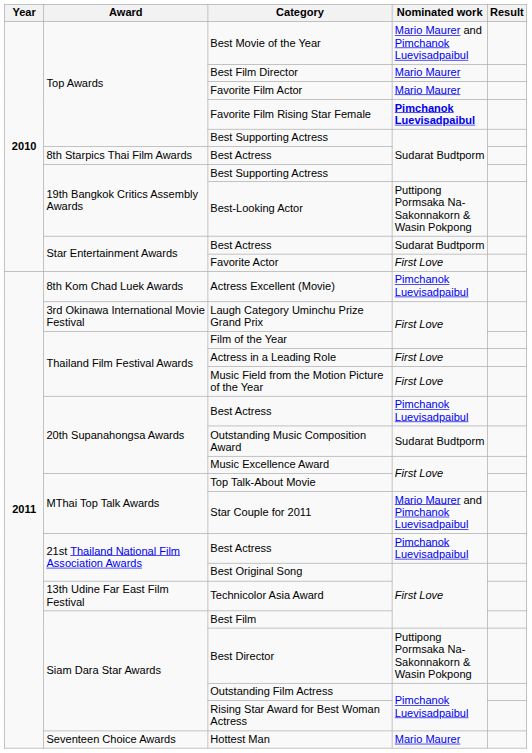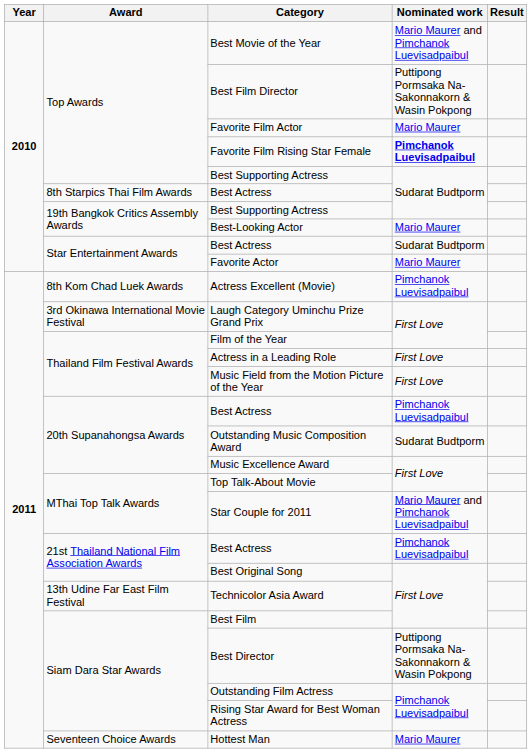 <table class="wikitable">
 <tr>
 <th style="width:50px;">Year</th>
 <th style="width:230px;">Award</th>
 <th style="width:260px;">Category</th>
 <th style="width:130px;">Nominated work</th>
 <th style="width:50px;">Result</th>
 </tr>
 <tr>
 <td rowspan="10" style="text-align:center"><strong>2010</strong></td>
 <td rowspan="5">Top Awards</td>
 <td>Best Movie of the Year</td>
 <td><a href='#'>Mario Maurer</a> and <a href='#'>Pimchanok Luevisadpaibul</a></td>
 <td></td>
 </tr>
 <tr>
 <td>Best Film Director</td>
-<td><a href='#'>Mario Maurer</a></td>
+<td>Puttipong Pormsaka Na-Sakonnakorn & Wasin Pokpong</td>
 <td></td>
 </tr>
 <tr>
 <td>Favorite Film Actor</td>
 <td><a href='#'>Mario Maurer</a></td>
 <td></td>
 </tr>
 <tr>
 <td>Favorite Film Rising Star Female</td>
 <td><strong><a href='#'>Pimchanok Luevisadpaibul</a></strong></td>
 <td></td>
 </tr>
 <tr>
 <td>Best Supporting Actress</td>
 <td rowspan="3">Sudarat Budtporm</td>
 <td></td>
 </tr>
 <tr>
 <td>8th Starpics Thai Film Awards</td>
 <td>Best Actress</td>
 <td></td>
 </tr>
 <tr>
 <td rowspan="2">19th Bangkok Critics Assembly Awards</td>
 <td>Best Supporting Actress</td>
 <td></td>
 </tr>
 <tr>
 <td>Best-Looking Actor</td>
-<td>Puttipong Pormsaka Na-Sakonnakorn & Wasin Pokpong</td>
+<td><a href='#'>Mario Maurer</a></td>
 <td></td>
 </tr>
 <tr>
 <td rowspan="2">Star Entertainment Awards</td>
 <td>Best Actress</td>
 <td>Sudarat Budtporm</td>
 <td></td>
 </tr>
 <tr>
 <td>Favorite Actor</td>
-<td><em>First Love</em></td>
+<td><a href='#'>Mario Maurer</a></td>
 <td></td>
 </tr>
 <tr>
 <td rowspan="18" style="text-align:center"><strong>2011</strong></td>
 <td>8th Kom Chad Luek Awards</td>
 <td>Actress Excellent (Movie)</td>
 <td><a href='#'>Pimchanok Luevisadpaibul</a></td>
 <td></td>
 </tr>
 <tr>
 <td>3rd Okinawa International Movie Festival</td>
 <td>Laugh Category Uminchu Prize Grand Prix</td>
 <td rowspan="2"><em>First Love</em></td>
 <td></td>
 </tr>
 <tr>
 <td rowspan="3">Thailand Film Festival Awards</td>
 <td>Film of the Year</td>
 <td></td>
 </tr>
 <tr>
 <td>Actress in a Leading Role</td>
 <td><em>First Love</em></td>
 <td></td>
 </tr>
 <tr>
 <td>Music Field from the Motion Picture of the Year</td>
 <td><em>First Love</em></td>
 <td></td>
 </tr>
 <tr>
 <td rowspan="3">20th Supanahongsa Awards</td>
 <td>Best Actress</td>
 <td><a href='#'>Pimchanok Luevisadpaibul</a></td>
 <td></td>
 </tr>
 <tr>
 <td>Outstanding Music Composition Award</td>
 <td>Sudarat Budtporm</td>
 <td></td>
 </tr>
 <tr>
 <td>Music Excellence Award</td>
 <td rowspan="2"><em>First Love</em></td>
 <td></td>
 </tr>
 <tr>
 <td rowspan="2">MThai Top Talk Awards</td>
 <td>Top Talk-About Movie</td>
 <td></td>
 </tr>
 <tr>
 <td>Star Couple for 2011</td>
 <td><a href='#'>Mario Maurer</a> and <a href='#'>Pimchanok Luevisadpaibul</a></td>
 <td></td>
 </tr>
 <tr>
 <td rowspan="2">21st <a href='#'>Thailand National Film Association Awards</a></td>
 <td>Best Actress</td>
 <td><a href='#'>Pimchanok Luevisadpaibul</a></td>
 <td></td>
 </tr>
 <tr>
 <td>Best Original Song</td>
 <td rowspan="3"><em>First Love</em></td>
 <td></td>
 </tr>
 <tr>
 <td>13th Udine Far East Film Festival</td>
 <td>Technicolor Asia Award</td>
 <td></td>
 </tr>
 <tr>
 <td rowspan="4">Siam Dara Star Awards</td>
 <td>Best Film</td>
 <td></td>
 </tr>
 <tr>
 <td>Best Director</td>
 <td>Puttipong Pormsaka Na-Sakonnakorn & Wasin Pokpong</td>
 <td></td>
 </tr>
 <tr>
 <td>Outstanding Film Actress</td>
 <td rowspan="2"><a href='#'>Pimchanok Luevisadpaibul</a></td>
 <td></td>
 </tr>
 <tr>
 <td>Rising Star Award for Best Woman Actress</td>
 <td></td>
 </tr>
 <tr>
 <td>Seventeen Choice Awards</td>
 <td>Hottest Man</td>
 <td><a href='#'>Mario Maurer</a></td>
 <td></td>
 </tr>
 </table>
